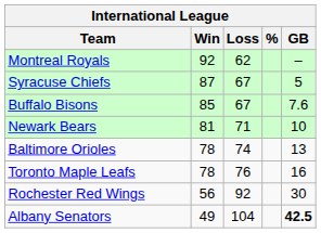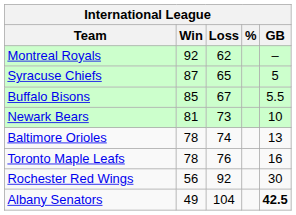 <table class="wikitable">
 <tr>
 <th colspan="5">International League</th>
 </tr>
 <tr>
 <th width="60%">Team</th>
 <th>Win</th>
 <th>Loss</th>
 <th>%</th>
 <th>GB</th>
 </tr>
 <tr align=center bgcolor=ccffcc>
 <td align=left><a href='#'>Montreal Royals</a></td>
 <td>92</td>
 <td>62</td>
 <td></td>
 <td>–</td>
 </tr>
 <tr align=center bgcolor=ccffcc>
 <td align=left><a href='#'>Syracuse Chiefs</a></td>
 <td>87</td>
-<td>67</td>
+<td>65</td>
 <td></td>
 <td>5</td>
 </tr>
 <tr align=center bgcolor=ccffcc>
 <td align=left><a href='#'>Buffalo Bisons</a></td>
 <td>85</td>
 <td>67</td>
 <td></td>
-<td>7.6</td>
+<td>5.5</td>
 </tr>
 <tr align=center bgcolor=ccffcc>
 <td align=left><a href='#'>Newark Bears</a></td>
 <td>81</td>
-<td>71</td>
+<td>73</td>
 <td></td>
 <td>10</td>
 </tr>
 <tr align=center>
 <td align=left><a href='#'>Baltimore Orioles</a></td>
 <td>78</td>
 <td>74</td>
 <td></td>
 <td>13</td>
 </tr>
 <tr align=center>
 <td align=left><a href='#'>Toronto Maple Leafs</a></td>
 <td>78</td>
 <td>76</td>
 <td></td>
 <td>16</td>
 </tr>
 <tr align=center>
 <td align=left><a href='#'>Rochester Red Wings</a></td>
 <td>56</td>
 <td>92</td>
 <td></td>
 <td>30</td>
 </tr>
 <tr align=center>
 <td align=left><a href='#'>Albany Senators</a></td>
 <td>49</td>
 <td>104</td>
 <td></td>
 <td><strong>42.5</strong></td>
 </tr>
 </table>
